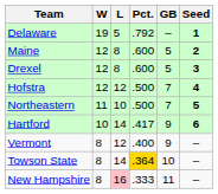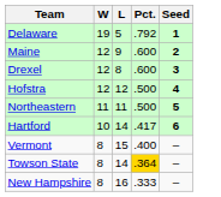 <table class=wikitable>
 <tr>
 <th>Team</th>
 <th>W</th>
 <th>L</th>
 <th>Pct.</th>
-<th>GB</th>
 <th>Seed</th>
 </tr>
 <tr bgcolor=#ccffcc>
 <td><a href='#'>Delaware</a></td>
 <td>19</td>
 <td>5</td>
 <td>.792</td>
-<td style="text-align:center;">–</td>
 <td style="text-align:center;"><strong>1</strong></td>
 </tr>
 <tr bgcolor=#ccffcc>
 <td><a href='#'>Maine</a></td>
 <td>12</td>
-<td>8</td>
+<td>9</td>
 <td>.600</td>
-<td style="text-align:center;">5</td>
 <td style="text-align:center;"><strong>2</strong></td>
 </tr>
 <tr bgcolor=#ccffcc>
 <td><a href='#'>Drexel</a></td>
 <td>12</td>
 <td>8</td>
 <td>.600</td>
-<td style="text-align:center;">5</td>
 <td style="text-align:center;"><strong>3</strong></td>
 </tr>
 <tr bgcolor=#ccffcc>
 <td><a href='#'>Hofstra</a></td>
 <td>12</td>
 <td>12</td>
 <td>.500</td>
-<td style="text-align:center;">7</td>
 <td style="text-align:center;"><strong>4</strong></td>
 </tr>
 <tr bgcolor=#ccffcc>
 <td><a href='#'>Northeastern</a></td>
 <td>11</td>
-<td>10</td>
+<td>11</td>
 <td>.500</td>
-<td style="text-align:center;">7</td>
 <td style="text-align:center;"><strong>5</strong></td>
 </tr>
 <tr bgcolor=#ccffcc>
 <td><a href='#'>Hartford</a></td>
 <td>10</td>
 <td>14</td>
 <td>.417</td>
-<td style="text-align:center;">9</td>
 <td style="text-align:center;"><strong>6</strong></td>
 </tr>
 <tr>
 <td><a href='#'>Vermont</a></td>
 <td>8</td>
-<td>12</td>
+<td>15</td>
 <td>.400</td>
-<td style="text-align:center;">9</td>
 <td style="text-align:center;">–</td>
 </tr>
 <tr>
 <td><a href='#'>Towson State</a></td>
 <td>8</td>
 <td>14</td>
 <td style="background: gold;">.364</td>
-<td style="text-align:center;">10</td>
 <td style="text-align:center;">–</td>
 </tr>
 <tr>
 <td><a href='#'>New Hampshire</a></td>
 <td>8</td>
-<td style="background: pink;">16</td>
+<td>16</td>
 <td>.333</td>
-<td style="text-align:center;">11</td>
 <td style="text-align:center;">–</td>
 </tr>
 </table>
